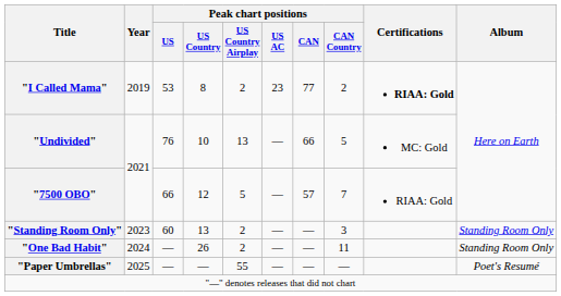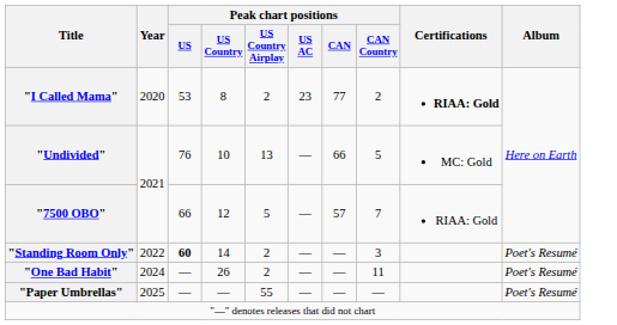 <table class="wikitable plainrowheaders" style="text-align:center;">
 <tr>
 <th scope="col" rowspan="2">Title</th>
 <th scope="col" rowspan="2">Year</th>
 <th scope="col" colspan="6">Peak chart positions</th>
 <th rowspan="2">Certifications</th>
 <th rowspan="2" scope="col">Album</th>
 </tr>
 <tr>
 <th scope="col" style="width:2.75em;font-size:85%;"><a href='#'>US</a><br></th>
 <th scope="col" style="width:2.75em;font-size:85%;"><a href='#'>US<br>Country</a><br></th>
 <th scope="col" style="width:2.75em;font-size:85%;"><a href='#'>US<br>Country Airplay</a><br></th>
 <th scope="col" style="width:2.75em;font-size:85%;"><a href='#'>US<br>AC</a><br></th>
 <th scope="col" style="width:2.75em;font-size:85%;"><a href='#'>CAN</a><br></th>
 <th scope="col" style="width:2.75em;font-size:85%;"><a href='#'>CAN<br>Country</a><br></th>
 </tr>
 <tr>
 <th scope="row">"<a href='#'>I Called Mama</a>"</th>
-<td>2019</td>
+<td>2020</td>
 <td>53</td>
 <td>8</td>
 <td>2</td>
 <td>23</td>
 <td>77</td>
 <td>2</td>
 <td><strong><br><ul><li>RIAA: Gold</li></ul></strong></td>
 <td rowspan="3"><em><a href='#'>Here on Earth</a></em></td>
 </tr>
 <tr>
 <th scope="row">"<a href='#'>Undivided</a>"<br></th>
 <td rowspan="2">2021</td>
 <td>76</td>
 <td>10</td>
 <td>13</td>
 <td>—</td>
 <td>66</td>
 <td>5</td>
 <td><br><ul><li>MC: Gold</li></ul></td>
 </tr>
 <tr>
 <th scope="row">"<a href='#'>7500 OBO</a>"</th>
 <td>66</td>
 <td>12</td>
 <td>5</td>
 <td>—</td>
 <td>57</td>
 <td>7</td>
 <td><br><ul><li>RIAA: Gold</li></ul></td>
 </tr>
 <tr>
 <th scope="row">"<a href='#'>Standing Room Only</a>"</th>
-<td>2023</td>
-<td>60</td>
-<td>13</td>
+<td>2022</td>
+<td><strong>60</strong></td>
+<td>14</td>
 <td>2</td>
 <td>—</td>
 <td>—</td>
 <td>3</td>
 <td></td>
-<td><em><a href='#'>Standing Room Only</a></em></td>
+<td><em>Poet's Resumé</em></td>
 </tr>
 <tr>
 <th scope="row">"<a href='#'>One Bad Habit</a>"</th>
 <td>2024</td>
 <td>—</td>
 <td>26</td>
 <td>2</td>
 <td>—</td>
 <td>—</td>
 <td>11</td>
 <td></td>
-<td><em>Standing Room Only</em></td>
+<td><em>Poet's Resumé</em></td>
 </tr>
 <tr>
 <th scope="row">"Paper Umbrellas"<br></th>
 <td>2025</td>
 <td>—</td>
 <td>—</td>
 <td>55</td>
 <td>—</td>
 <td>—</td>
 <td>—</td>
 <td></td>
 <td><em>Poet's Resumé</em></td>
 </tr>
 <tr>
 <td colspan="10" style="font-size:85%">"—" denotes releases that did not chart</td>
 </tr>
 </table>
